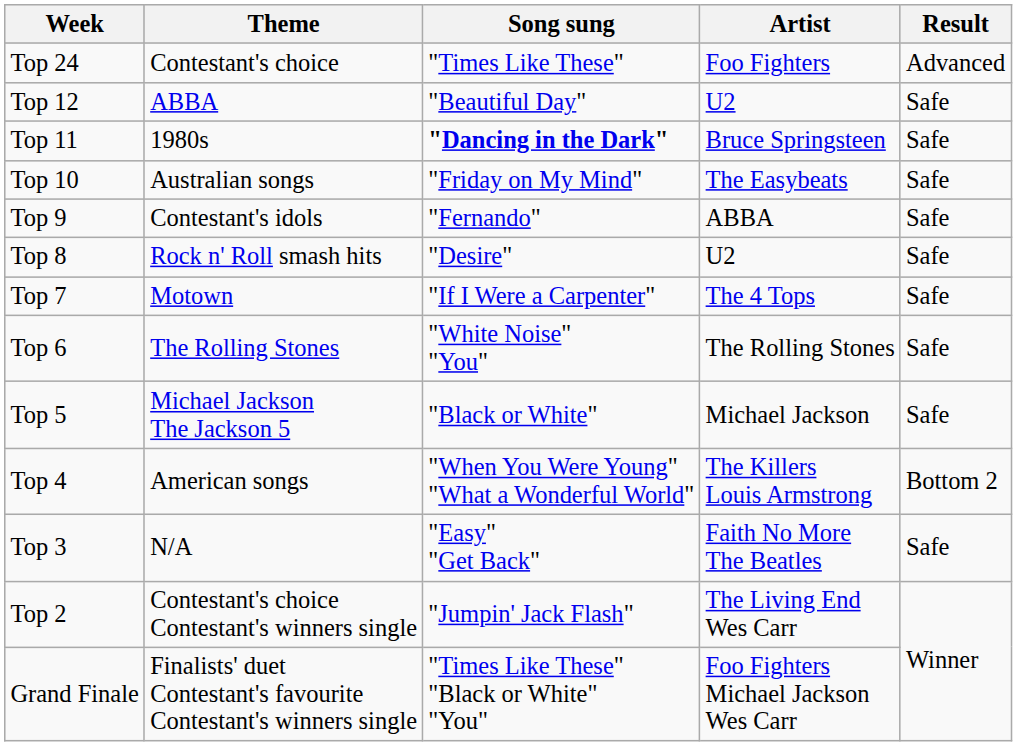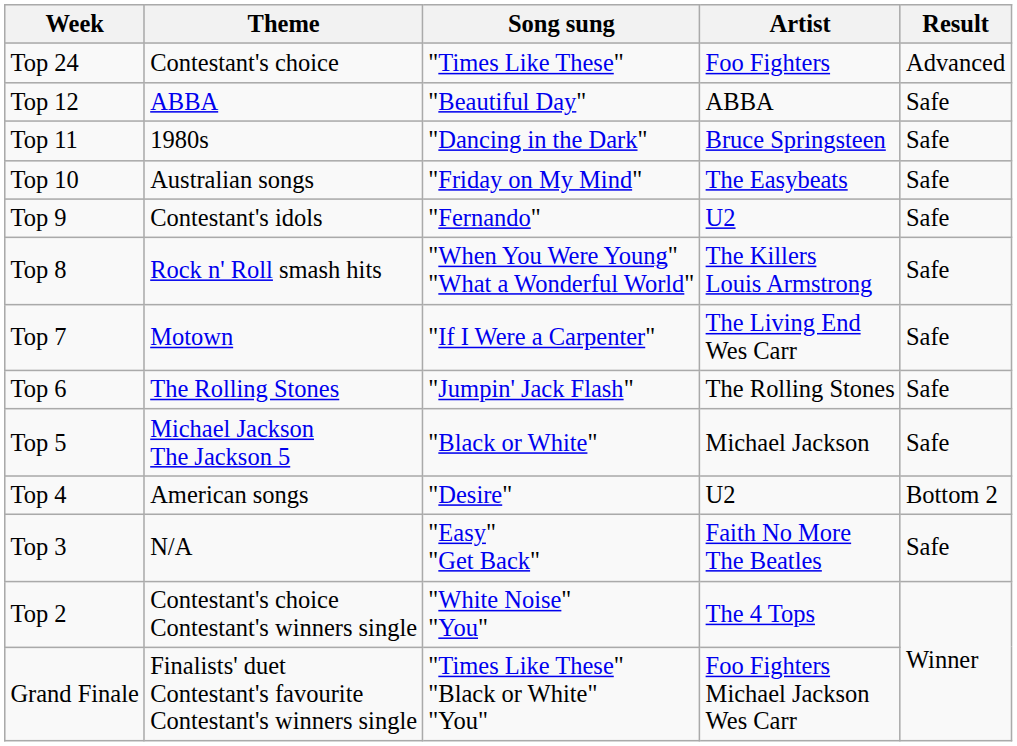 <table class="wikitable">
 <tr>
 <th>Week</th>
 <th>Theme</th>
 <th>Song sung</th>
 <th>Artist</th>
 <th>Result</th>
 </tr>
 <tr>
 <td>Top 24</td>
 <td>Contestant's choice</td>
 <td>"<a href='#'>Times Like These</a>"</td>
 <td><a href='#'>Foo Fighters</a></td>
 <td>Advanced</td>
 </tr>
 <tr>
 <td>Top 12</td>
 <td><a href='#'>ABBA</a></td>
 <td>"<a href='#'>Beautiful Day</a>"</td>
-<td><a href='#'>U2</a></td>
+<td>ABBA</td>
 <td>Safe</td>
 </tr>
 <tr>
 <td>Top 11</td>
 <td>1980s</td>
-<td><strong>"<a href='#'>Dancing in the Dark</a>"</strong></td>
+<td>"<a href='#'>Dancing in the Dark</a>"</td>
 <td><a href='#'>Bruce Springsteen</a></td>
 <td>Safe</td>
 </tr>
 <tr>
 <td>Top 10</td>
 <td>Australian songs</td>
 <td>"<a href='#'>Friday on My Mind</a>"</td>
 <td><a href='#'>The Easybeats</a></td>
 <td>Safe</td>
 </tr>
 <tr>
 <td>Top 9</td>
 <td>Contestant's idols</td>
 <td>"<a href='#'>Fernando</a>"</td>
-<td>ABBA</td>
+<td><a href='#'>U2</a></td>
 <td>Safe</td>
 </tr>
 <tr>
 <td>Top 8</td>
 <td><a href='#'>Rock n' Roll</a> smash hits</td>
-<td>"<a href='#'>Desire</a>"</td>
-<td>U2</td>
+<td>"<a href='#'>When You Were Young</a>"<br>"<a href='#'>What a Wonderful World</a>"</td>
+<td><a href='#'>The Killers</a><br><a href='#'>Louis Armstrong</a></td>
 <td>Safe</td>
 </tr>
 <tr>
 <td>Top 7</td>
 <td><a href='#'>Motown</a></td>
 <td>"<a href='#'>If I Were a Carpenter</a>"</td>
-<td><a href='#'>The 4 Tops</a></td>
+<td><a href='#'>The Living End</a><br>Wes Carr</td>
 <td>Safe</td>
 </tr>
 <tr>
 <td>Top 6</td>
 <td><a href='#'>The Rolling Stones</a></td>
-<td>"<a href='#'>White Noise</a>"<br>"<a href='#'>You</a>"</td>
+<td>"<a href='#'>Jumpin' Jack Flash</a>"</td>
 <td>The Rolling Stones</td>
 <td>Safe</td>
 </tr>
 <tr>
 <td>Top 5</td>
 <td><a href='#'>Michael Jackson</a><br><a href='#'>The Jackson 5</a></td>
 <td>"<a href='#'>Black or White</a>"</td>
 <td>Michael Jackson</td>
 <td>Safe</td>
 </tr>
 <tr>
 <td>Top 4</td>
 <td>American songs</td>
-<td>"<a href='#'>When You Were Young</a>"<br>"<a href='#'>What a Wonderful World</a>"</td>
-<td><a href='#'>The Killers</a><br><a href='#'>Louis Armstrong</a></td>
+<td>"<a href='#'>Desire</a>"</td>
+<td>U2</td>
 <td>Bottom 2</td>
 </tr>
 <tr>
 <td>Top 3</td>
 <td>N/A</td>
 <td>"<a href='#'>Easy</a>"<br>"<a href='#'>Get Back</a>"</td>
 <td><a href='#'>Faith No More</a><br><a href='#'>The Beatles</a></td>
 <td>Safe</td>
 </tr>
 <tr>
 <td>Top 2</td>
 <td>Contestant's choice<br>Contestant's winners single</td>
-<td>"<a href='#'>Jumpin' Jack Flash</a>"</td>
-<td><a href='#'>The Living End</a><br>Wes Carr</td>
+<td>"<a href='#'>White Noise</a>"<br>"<a href='#'>You</a>"</td>
+<td><a href='#'>The 4 Tops</a></td>
 <td rowspan="2">Winner</td>
 </tr>
 <tr>
 <td>Grand Finale</td>
 <td>Finalists' duet<br>Contestant's favourite<br>Contestant's winners single</td>
 <td>"<a href='#'>Times Like These</a>"<br>"Black or White"<br>"You"</td>
 <td><a href='#'>Foo Fighters</a><br>Michael Jackson<br>Wes Carr</td>
 </tr>
 </table>
